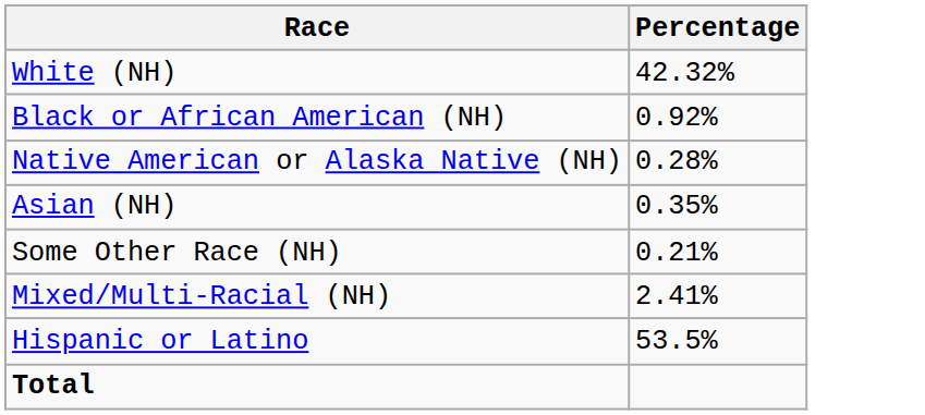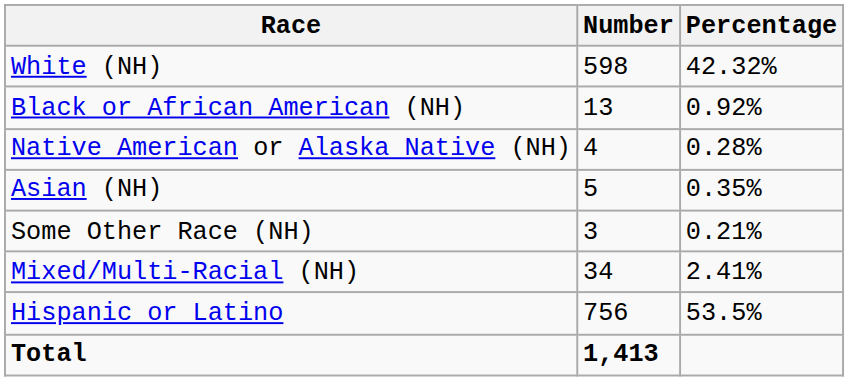 <table class="wikitable">
 <tr>
 <th>Race</th>
+<th>Number</th>
 <th>Percentage</th>
 </tr>
 <tr>
 <td><a href='#'>White</a> (NH)</td>
+<td>598</td>
 <td>42.32%</td>
 </tr>
 <tr>
 <td><a href='#'>Black or African American</a> (NH)</td>
+<td>13</td>
 <td>0.92%</td>
 </tr>
 <tr>
 <td><a href='#'>Native American</a> or <a href='#'>Alaska Native</a> (NH)</td>
+<td>4</td>
 <td>0.28%</td>
 </tr>
 <tr>
 <td><a href='#'>Asian</a> (NH)</td>
+<td>5</td>
 <td>0.35%</td>
 </tr>
 <tr>
 <td>Some Other Race (NH)</td>
+<td>3</td>
 <td>0.21%</td>
 </tr>
 <tr>
 <td><a href='#'>Mixed/Multi-Racial</a> (NH)</td>
+<td>34</td>
 <td>2.41%</td>
 </tr>
 <tr>
 <td><a href='#'>Hispanic or Latino</a></td>
+<td>756</td>
 <td>53.5%</td>
 </tr>
 <tr>
 <td><strong>Total</strong></td>
+<td><strong>1,413</strong></td>
 <td></td>
 </tr>
 </table>
